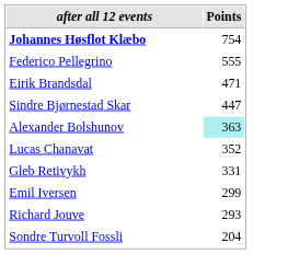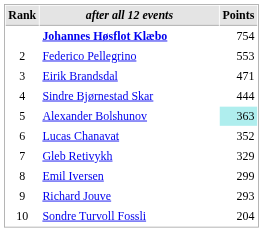 <table cellspacing="1" cellpadding="3" style="border:1px solid #AAAAAA;font-size:86%">
 <tr style="background-color: #E4E4E4;">
+<th style="border-bottom:1px solid #AAAAAA" width=10>Rank</th>
 <th style="border-bottom:1px solid #AAAAAA" width=200><em>after all 12 events</em></th>
 <th style="border-bottom:1px solid #AAAAAA" width=20 align=right>Points</th>
 </tr>
 <tr>
+<td align=center><strong><span>  </span></strong></td>
 <td> <strong><a href='#'>Johannes Høsflot Klæbo</a></strong></td>
 <td align=right>754</td>
 </tr>
 <tr>
+<td align=center>2</td>
 <td> <a href='#'>Federico Pellegrino</a></td>
-<td align=right>555</td>
+<td align=right>553</td>
 </tr>
 <tr>
+<td align=center>3</td>
 <td> <a href='#'>Eirik Brandsdal</a></td>
 <td align=right>471</td>
 </tr>
 <tr>
+<td align=center>4</td>
 <td> <a href='#'>Sindre Bjørnestad Skar</a></td>
-<td align=right>447</td>
+<td align=right>444</td>
 </tr>
 <tr>
+<td align=center>5</td>
 <td> <a href='#'>Alexander Bolshunov</a></td>
 <td align=right style="background: paleturquoise;">363</td>
 </tr>
 <tr>
+<td align=center>6</td>
 <td> <a href='#'>Lucas Chanavat</a></td>
 <td align=right>352</td>
 </tr>
 <tr>
+<td align=center>7</td>
 <td> <a href='#'>Gleb Retivykh</a></td>
-<td align=right>331</td>
+<td align=right>329</td>
 </tr>
 <tr>
+<td align=center>8</td>
 <td> <a href='#'>Emil Iversen</a></td>
 <td align=right>299</td>
 </tr>
 <tr>
+<td align=center>9</td>
 <td> <a href='#'>Richard Jouve</a></td>
 <td align=right>293</td>
 </tr>
 <tr>
+<td align=center>10</td>
 <td> <a href='#'>Sondre Turvoll Fossli</a></td>
 <td align=right>204</td>
 </tr>
 </table>
